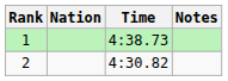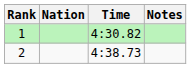 <table class="wikitable sortable" style="text-align:center">
 <tr>
 <th>Rank</th>
 <th>Nation</th>
 <th>Time</th>
 <th>Notes</th>
 </tr>
 <tr bgcolor=bbf3bb>
 <td>1</td>
 <td align=left></td>
-<td>4:38.73</td>
+<td>4:30.82</td>
 <td></td>
 </tr>
 <tr>
 <td>2</td>
 <td align=left></td>
-<td>4:30.82</td>
+<td>4:38.73</td>
 <td></td>
 </tr>
 </table>
